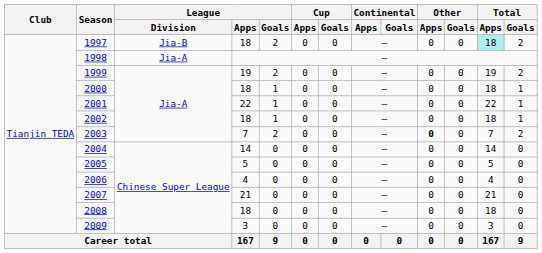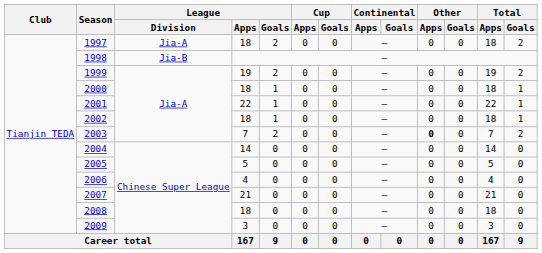 <table class="wikitable" style="text-align: center">
 <tr>
 <th rowspan="2">Club</th>
 <th rowspan="2">Season</th>
 <th colspan="3">League</th>
 <th colspan="2">Cup</th>
 <th colspan="2">Continental</th>
 <th colspan="2">Other</th>
 <th colspan="2">Total</th>
 </tr>
 <tr>
 <th>Division</th>
 <th>Apps</th>
 <th>Goals</th>
 <th>Apps</th>
 <th>Goals</th>
 <th>Apps</th>
 <th>Goals</th>
 <th>Apps</th>
 <th>Goals</th>
 <th>Apps</th>
 <th>Goals</th>
 </tr>
 <tr>
 <td rowspan="13"><a href='#'>Tianjin TEDA</a></td>
 <td><a href='#'>1997</a></td>
-<td><a href='#'>Jia-B</a></td>
+<td><a href='#'>Jia-A</a></td>
 <td>18</td>
 <td>2</td>
 <td>0</td>
 <td>0</td>
 <td colspan="2">–</td>
 <td>0</td>
 <td>0</td>
-<td style="background: paleturquoise;">18</td>
+<td>18</td>
 <td>2</td>
 </tr>
 <tr>
 <td><a href='#'>1998</a></td>
-<td><a href='#'>Jia-A</a></td>
+<td><a href='#'>Jia-B</a></td>
 <td colspan="10">–</td>
 </tr>
 <tr>
 <td><a href='#'>1999</a></td>
 <td rowspan="5"><a href='#'>Jia-A</a></td>
 <td>19</td>
 <td>2</td>
 <td>0</td>
 <td>0</td>
 <td colspan="2">–</td>
 <td>0</td>
 <td>0</td>
 <td>19</td>
 <td>2</td>
 </tr>
 <tr>
 <td><a href='#'>2000</a></td>
 <td>18</td>
 <td>1</td>
 <td>0</td>
 <td>0</td>
 <td colspan="2">–</td>
 <td>0</td>
 <td>0</td>
 <td>18</td>
 <td>1</td>
 </tr>
 <tr>
 <td><a href='#'>2001</a></td>
 <td>22</td>
 <td>1</td>
 <td>0</td>
 <td>0</td>
 <td colspan="2">–</td>
 <td>0</td>
 <td>0</td>
 <td>22</td>
 <td>1</td>
 </tr>
 <tr>
 <td><a href='#'>2002</a></td>
 <td>18</td>
 <td>1</td>
 <td>0</td>
 <td>0</td>
 <td colspan="2">–</td>
 <td>0</td>
 <td>0</td>
 <td>18</td>
 <td>1</td>
 </tr>
 <tr>
 <td><a href='#'>2003</a></td>
 <td>7</td>
 <td>2</td>
 <td>0</td>
 <td>0</td>
 <td colspan="2">–</td>
 <td><strong>0</strong></td>
 <td>0</td>
 <td>7</td>
 <td>2</td>
 </tr>
 <tr>
 <td><a href='#'>2004</a></td>
 <td rowspan="6"><a href='#'>Chinese Super League</a></td>
 <td>14</td>
 <td>0</td>
 <td>0</td>
 <td>0</td>
 <td colspan="2">–</td>
 <td>0</td>
 <td>0</td>
 <td>14</td>
 <td>0</td>
 </tr>
 <tr>
 <td><a href='#'>2005</a></td>
 <td>5</td>
 <td>0</td>
 <td>0</td>
 <td>0</td>
 <td colspan="2">–</td>
 <td>0</td>
 <td>0</td>
 <td>5</td>
 <td>0</td>
 </tr>
 <tr>
 <td><a href='#'>2006</a></td>
 <td>4</td>
 <td>0</td>
 <td>0</td>
 <td>0</td>
 <td colspan="2">–</td>
 <td>0</td>
 <td>0</td>
 <td>4</td>
 <td>0</td>
 </tr>
 <tr>
 <td><a href='#'>2007</a></td>
 <td>21</td>
 <td>0</td>
 <td>0</td>
 <td>0</td>
 <td colspan="2">–</td>
 <td>0</td>
 <td>0</td>
 <td>21</td>
 <td>0</td>
 </tr>
 <tr>
 <td><a href='#'>2008</a></td>
 <td>18</td>
 <td>0</td>
 <td>0</td>
 <td>0</td>
 <td colspan="2">–</td>
 <td>0</td>
 <td>0</td>
 <td>18</td>
 <td>0</td>
 </tr>
 <tr>
 <td><a href='#'>2009</a></td>
 <td>3</td>
 <td>0</td>
 <td>0</td>
 <td>0</td>
 <td colspan="2">–</td>
 <td>0</td>
 <td>0</td>
 <td>3</td>
 <td>0</td>
 </tr>
 <tr>
 <th colspan=3>Career total</th>
 <th>167</th>
 <th>9</th>
 <th>0</th>
 <th>0</th>
 <th>0</th>
 <th>0</th>
 <th>0</th>
 <th>0</th>
 <th>167</th>
 <th>9</th>
 </tr>
 </table>
